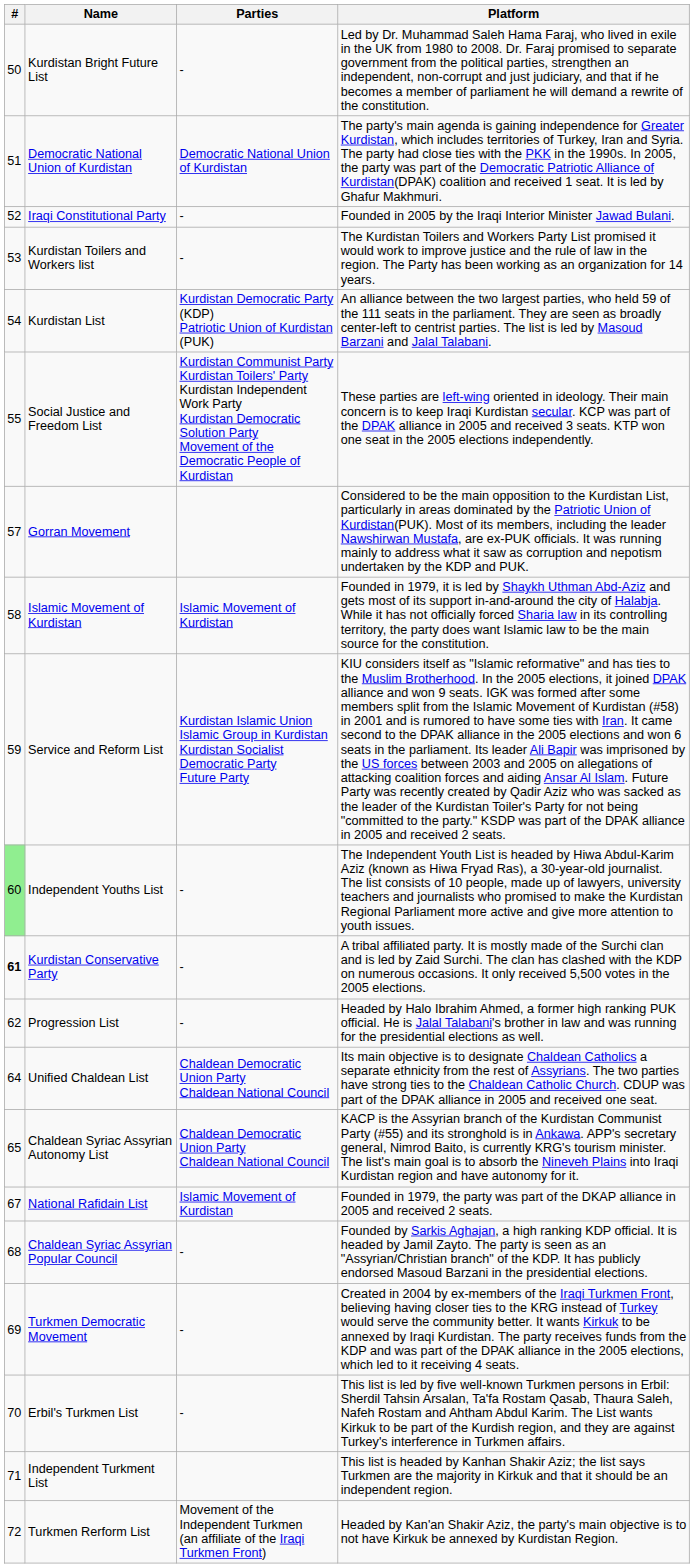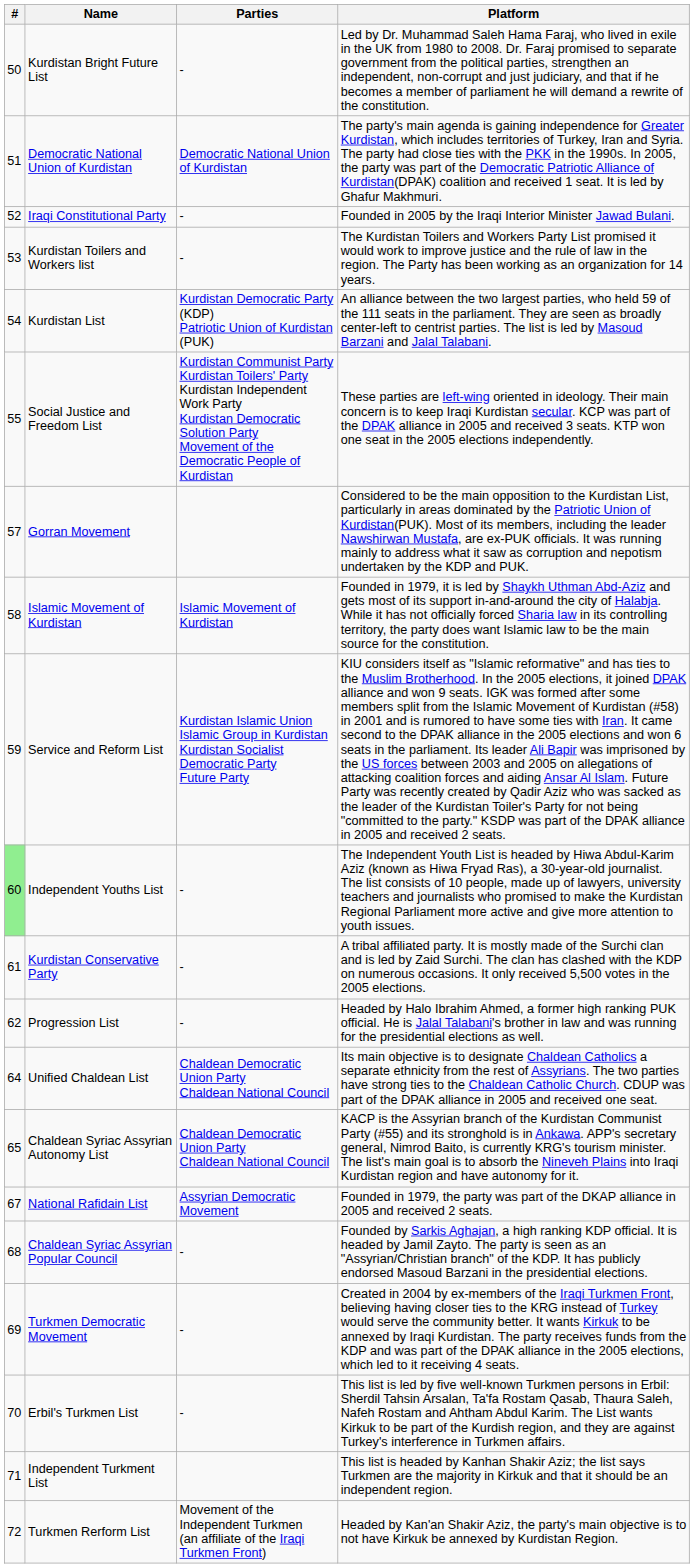 <table class="wikitable">
 <tr>
 <th width="20">#</th>
 <th style="width:260px;">Name</th>
 <th style="width:290px;">Parties</th>
 <th style="width:700px;">Platform</th>
 </tr>
 <tr>
 <td>50</td>
 <td>Kurdistan Bright Future List</td>
 <td>-</td>
 <td>Led by Dr. Muhammad Saleh Hama Faraj, who lived in exile in the UK from 1980 to 2008. Dr. Faraj promised to separate government from the political parties, strengthen an independent, non-corrupt and just judiciary, and that if he becomes a member of parliament he will demand a rewrite of the constitution.</td>
 </tr>
 <tr>
 <td>51</td>
 <td><a href='#'>Democratic National Union of Kurdistan</a></td>
 <td><a href='#'>Democratic National Union of Kurdistan</a></td>
 <td>The party's main agenda is gaining independence for <a href='#'>Greater Kurdistan</a>, which includes territories of Turkey, Iran and Syria. The party had close ties with the <a href='#'>PKK</a> in the 1990s. In 2005, the party was part of the <a href='#'>Democratic Patriotic Alliance of Kurdistan</a>(DPAK) coalition and received 1 seat. It is led by Ghafur Makhmuri.</td>
 </tr>
 <tr>
 <td>52</td>
 <td><a href='#'>Iraqi Constitutional Party</a></td>
 <td>-</td>
 <td>Founded in 2005 by the Iraqi Interior Minister <a href='#'>Jawad Bulani</a>.</td>
 </tr>
 <tr>
 <td>53</td>
 <td>Kurdistan Toilers and Workers list</td>
 <td>-</td>
 <td>The Kurdistan Toilers and Workers Party List promised it would work to improve justice and the rule of law in the region. The Party has been working as an organization for 14 years.</td>
 </tr>
 <tr>
 <td>54</td>
 <td>Kurdistan List</td>
 <td><a href='#'>Kurdistan Democratic Party</a> (KDP)<br> <a href='#'>Patriotic Union of Kurdistan</a> (PUK)</td>
 <td>An alliance between the two largest parties, who held 59 of the 111 seats in the parliament. They are seen as broadly center-left to centrist parties. The list is led by <a href='#'>Masoud Barzani</a> and <a href='#'>Jalal Talabani</a>.</td>
 </tr>
 <tr>
 <td>55</td>
 <td>Social Justice and Freedom List</td>
 <td><a href='#'>Kurdistan Communist Party</a><br> <a href='#'>Kurdistan Toilers' Party</a><br>Kurdistan Independent Work Party <br><a href='#'>Kurdistan Democratic Solution Party</a> <br><a href='#'>Movement of the Democratic People of Kurdistan</a></td>
 <td>These parties are <a href='#'>left-wing</a> oriented in ideology. Their main concern is to keep Iraqi Kurdistan <a href='#'>secular</a>. KCP was part of the <a href='#'>DPAK</a> alliance in 2005 and received 3 seats. KTP won one seat in the 2005 elections independently.</td>
 </tr>
 <tr>
 <td>57</td>
 <td><a href='#'>Gorran Movement</a></td>
 <td></td>
 <td>Considered to be the main opposition to the Kurdistan List, particularly in areas dominated by the <a href='#'>Patriotic Union of Kurdistan</a>(PUK). Most of its members, including the leader <a href='#'>Nawshirwan Mustafa</a>, are ex-PUK officials. It was running mainly to address what it saw as corruption and nepotism undertaken by the KDP and PUK.</td>
 </tr>
 <tr>
 <td>58</td>
 <td><a href='#'>Islamic Movement of Kurdistan</a></td>
 <td><a href='#'>Islamic Movement of Kurdistan</a></td>
 <td>Founded in 1979, it is led by <a href='#'>Shaykh Uthman Abd-Aziz</a> and gets most of its support in-and-around the city of <a href='#'>Halabja</a>. While it has not officially forced <a href='#'>Sharia law</a> in its controlling territory, the party does want Islamic law to be the main source for the constitution.</td>
 </tr>
 <tr>
 <td>59</td>
 <td>Service and Reform List</td>
 <td><a href='#'>Kurdistan Islamic Union</a> <br> <a href='#'>Islamic Group in Kurdistan</a><br><a href='#'>Kurdistan Socialist Democratic Party</a> <br><a href='#'>Future Party</a></td>
 <td>KIU considers itself as "Islamic reformative" and has ties to the <a href='#'>Muslim Brotherhood</a>. In the 2005 elections, it joined <a href='#'>DPAK</a> alliance and won 9 seats. IGK was formed after some members split from the Islamic Movement of Kurdistan (#58) in 2001 and is rumored to have some ties with <a href='#'>Iran</a>. It came second to the DPAK alliance in the 2005 elections and won 6 seats in the parliament. Its leader <a href='#'>Ali Bapir</a> was imprisoned by the <a href='#'>US forces</a> between 2003 and 2005 on allegations of attacking coalition forces and aiding <a href='#'>Ansar Al Islam</a>. Future Party was recently created by Qadir Aziz who was sacked as the leader of the Kurdistan Toiler's Party for not being "committed to the party." KSDP was part of the DPAK alliance in 2005 and received 2 seats.</td>
 </tr>
 <tr>
 <td style="background: lightgreen;">60</td>
 <td>Independent Youths List</td>
 <td>-</td>
 <td>The Independent Youth List is headed by Hiwa Abdul-Karim Aziz (known as Hiwa Fryad Ras), a 30-year-old journalist. The list consists of 10 people, made up of lawyers, university teachers and journalists who promised to make the Kurdistan Regional Parliament more active and give more attention to youth issues.</td>
 </tr>
 <tr>
-<td><strong>61</strong></td>
+<td>61</td>
 <td><a href='#'>Kurdistan Conservative Party</a></td>
 <td>-</td>
 <td>A tribal affiliated party. It is mostly made of the Surchi clan and is led by Zaid Surchi. The clan has clashed with the KDP on numerous occasions. It only received 5,500 votes in the 2005 elections.</td>
 </tr>
 <tr>
 <td>62</td>
 <td>Progression List</td>
 <td>-</td>
 <td>Headed by Halo Ibrahim Ahmed, a former high ranking PUK official. He is <a href='#'>Jalal Talabani</a>'s brother in law and was running for the presidential elections as well.</td>
 </tr>
 <tr>
 <td>64</td>
 <td>Unified Chaldean List</td>
 <td><a href='#'>Chaldean Democratic Union Party</a><br><a href='#'>Chaldean National Council</a></td>
 <td>Its main objective is to designate <a href='#'>Chaldean Catholics</a> a separate ethnicity from the rest of <a href='#'>Assyrians</a>. The two parties have strong ties to the <a href='#'>Chaldean Catholic Church</a>. CDUP was part of the DPAK alliance in 2005 and received one seat.</td>
 </tr>
 <tr>
 <td>65</td>
 <td>Chaldean Syriac Assyrian <br>Autonomy List</td>
 <td><a href='#'>Chaldean Democratic Union Party</a><br><a href='#'>Chaldean National Council</a></td>
 <td>KACP is the Assyrian branch of the Kurdistan Communist Party (#55) and its stronghold is in <a href='#'>Ankawa</a>. APP's secretary general, Nimrod Baito, is currently KRG's tourism minister. The list's main goal is to absorb the <a href='#'>Nineveh Plains</a> into Iraqi Kurdistan region and have autonomy for it.</td>
 </tr>
 <tr>
 <td>67</td>
 <td><a href='#'>National Rafidain List</a></td>
-<td><a href='#'>Islamic Movement of Kurdistan</a></td>
+<td><a href='#'>Assyrian Democratic Movement</a></td>
 <td>Founded in 1979, the party was part of the DKAP alliance in 2005 and received 2 seats.</td>
 </tr>
 <tr>
 <td>68</td>
 <td><a href='#'>Chaldean Syriac Assyrian Popular Council</a></td>
 <td>-</td>
 <td>Founded by <a href='#'>Sarkis Aghajan</a>, a high ranking KDP official. It is headed by Jamil Zayto. The party is seen as an "Assyrian/Christian branch" of the KDP. It has publicly endorsed Masoud Barzani in the presidential elections.</td>
 </tr>
 <tr>
 <td>69</td>
 <td><a href='#'>Turkmen Democratic Movement</a></td>
 <td>-</td>
 <td>Created in 2004 by ex-members of the <a href='#'>Iraqi Turkmen Front</a>, believing having closer ties to the KRG instead of <a href='#'>Turkey</a> would serve the community better. It wants <a href='#'>Kirkuk</a> to be annexed by Iraqi Kurdistan. The party receives funds from the KDP and was part of the DPAK alliance in the 2005 elections, which led to it receiving 4 seats.</td>
 </tr>
 <tr>
 <td>70</td>
 <td>Erbil's Turkmen List</td>
 <td>-</td>
 <td>This list is led by five well-known Turkmen persons in Erbil: Sherdil Tahsin Arsalan, Ta'fa Rostam Qasab, Thaura Saleh, Nafeh Rostam and Ahtham Abdul Karim. The List wants Kirkuk to be part of the Kurdish region, and they are against Turkey's interference in Turkmen affairs.</td>
 </tr>
 <tr>
 <td>71</td>
 <td>Independent Turkment List</td>
 <td></td>
 <td>This list is headed by Kanhan Shakir Aziz; the list says Turkmen are the majority in Kirkuk and that it should be an independent region.</td>
 </tr>
 <tr>
 <td>72</td>
 <td>Turkmen Rerform List</td>
 <td>Movement of the Independent Turkmen <br>(an affiliate of the <a href='#'>Iraqi Turkmen Front</a>)</td>
 <td>Headed by Kan'an Shakir Aziz, the party's main objective is to not have Kirkuk be annexed by Kurdistan Region.</td>
 </tr>
 </table>
